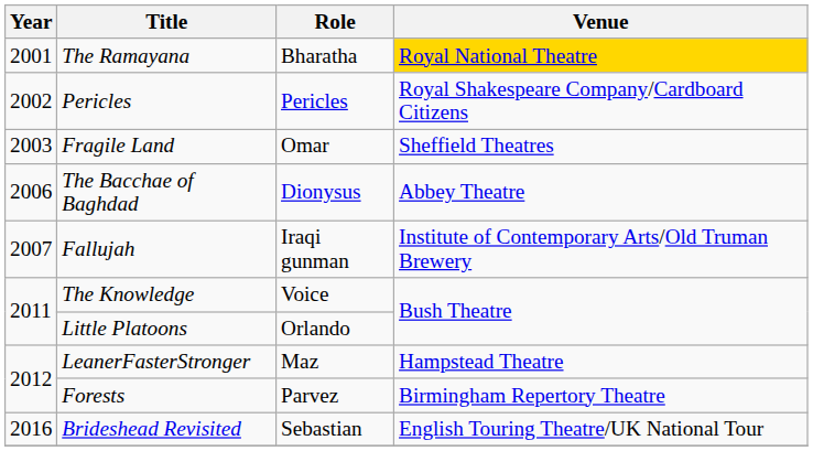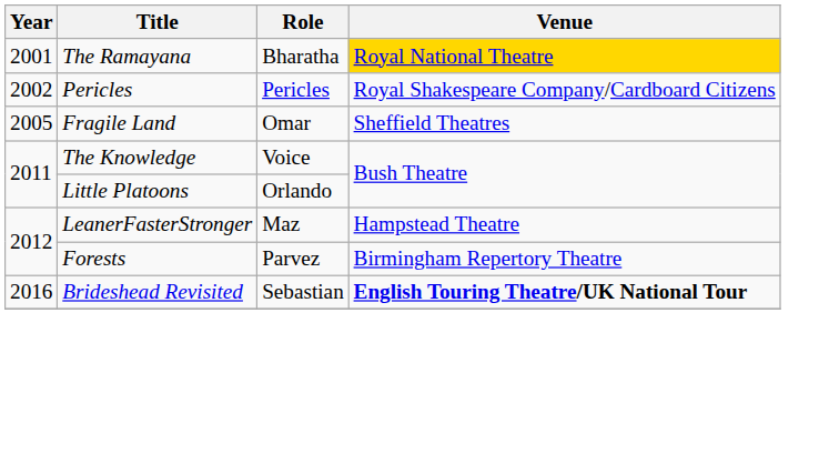 <table class="wikitable sortable">
 <tr>
 <th>Year</th>
 <th>Title</th>
 <th>Role</th>
 <th>Venue</th>
 </tr>
 <tr>
 <td rowspan="1">2001</td>
 <td><em>The Ramayana</em></td>
 <td>Bharatha</td>
 <td style="background: gold;"><a href='#'>Royal National Theatre</a></td>
 </tr>
 <tr>
 <td rowspan="1">2002</td>
 <td><em>Pericles</em></td>
 <td><a href='#'>Pericles</a></td>
 <td><a href='#'>Royal Shakespeare Company</a>/<a href='#'>Cardboard Citizens</a></td>
 </tr>
 <tr>
-<td rowspan="1">2003</td>
+<td rowspan="1">2005</td>
 <td><em>Fragile Land</em></td>
 <td>Omar</td>
 <td><a href='#'>Sheffield Theatres</a></td>
-</tr>
-<tr>
-<td rowspan="1">2006</td>
-<td><em>The Bacchae of Baghdad</em></td>
-<td><a href='#'>Dionysus</a></td>
-<td><a href='#'>Abbey Theatre</a></td>
-</tr>
-<tr>
-<td rowspan="1">2007</td>
-<td><em>Fallujah</em></td>
-<td>Iraqi gunman</td>
-<td><a href='#'>Institute of Contemporary Arts</a>/<a href='#'>Old Truman Brewery</a></td>
 </tr>
 <tr>
 <td rowspan="2">2011</td>
 <td><em>The Knowledge</em></td>
 <td>Voice</td>
 <td rowspan="2"><a href='#'>Bush Theatre</a></td>
 </tr>
 <tr>
 <td><em>Little Platoons</em></td>
 <td>Orlando</td>
 </tr>
 <tr>
 <td rowspan="2">2012</td>
 <td><em>LeanerFasterStronger</em></td>
 <td>Maz</td>
 <td><a href='#'>Hampstead Theatre</a></td>
 </tr>
 <tr>
 <td><em>Forests</em></td>
 <td>Parvez</td>
 <td><a href='#'>Birmingham Repertory Theatre</a></td>
 </tr>
 <tr>
 <td>2016</td>
 <td><em><a href='#'>Brideshead Revisited</a></em></td>
 <td>Sebastian</td>
-<td><a href='#'>English Touring Theatre</a>/UK National Tour</td>
+<td><strong><a href='#'>English Touring Theatre</a>/UK National Tour</strong></td>
 </tr>
 <tr>
 </tr>
 </table>
